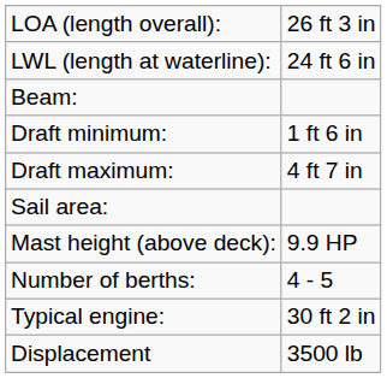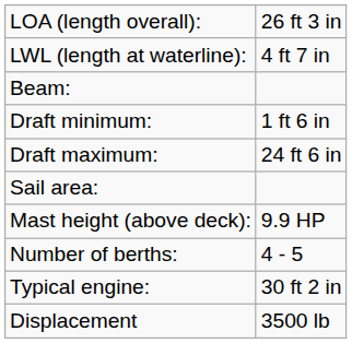 <table class="wikitable">
 <tr>
 <td>LOA (length overall):</td>
 <td>26 ft 3 in</td>
 </tr>
 <tr>
 <td>LWL (length at waterline):</td>
-<td>24 ft 6 in</td>
+<td>4 ft 7 in</td>
 </tr>
 <tr>
 <td>Beam:</td>
 <td></td>
 </tr>
 <tr>
 <td>Draft minimum:</td>
 <td>1 ft 6 in</td>
 </tr>
 <tr>
 <td>Draft maximum:</td>
-<td>4 ft 7 in</td>
+<td>24 ft 6 in</td>
 </tr>
 <tr>
 <td>Sail area:</td>
 <td></td>
 </tr>
 <tr>
 <td>Mast height (above deck):</td>
 <td>9.9 HP</td>
 </tr>
 <tr>
 <td>Number of berths:</td>
 <td>4 - 5</td>
 </tr>
 <tr>
 <td>Typical engine:</td>
 <td>30 ft 2 in</td>
 </tr>
 <tr>
 <td>Displacement</td>
 <td>3500 lb</td>
 </tr>
 </table>
